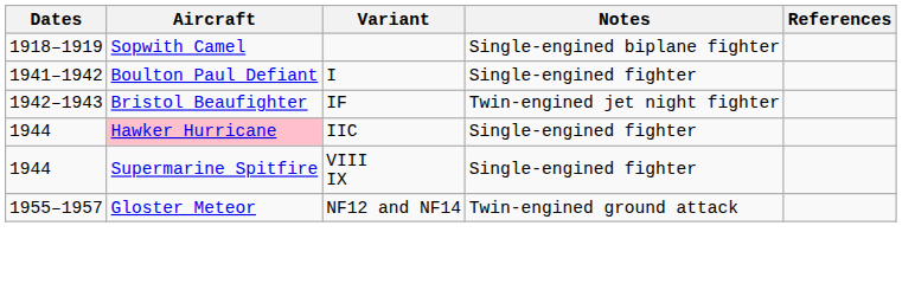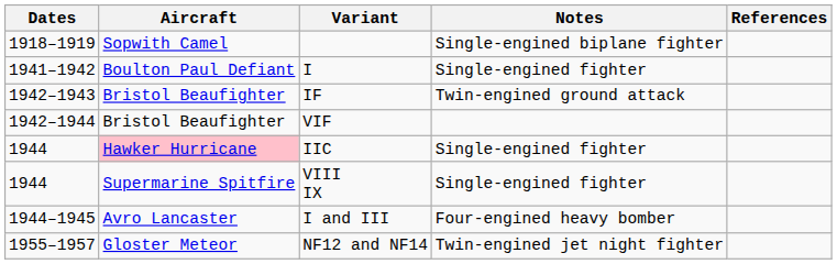 <table class="wikitable">
 <tr>
 <th>Dates</th>
 <th>Aircraft</th>
 <th>Variant</th>
 <th>Notes</th>
 <th>References</th>
 </tr>
 <tr>
 <td>1918–1919</td>
 <td><a href='#'>Sopwith Camel</a></td>
 <td></td>
 <td>Single-engined biplane fighter</td>
 <td></td>
 </tr>
 <tr>
 <td>1941–1942</td>
 <td><a href='#'>Boulton Paul Defiant</a></td>
 <td>I</td>
 <td>Single-engined fighter</td>
 <td></td>
 </tr>
 <tr>
 <td>1942–1943</td>
 <td><a href='#'>Bristol Beaufighter</a></td>
 <td>IF</td>
-<td>Twin-engined jet night fighter</td>
+<td>Twin-engined ground attack</td>
+<td></td>
+</tr>
+<tr>
+<td>1942–1944</td>
+<td>Bristol Beaufighter</td>
+<td>VIF</td>
+<td></td>
 <td></td>
 </tr>
 <tr>
 <td>1944</td>
 <td style="background: pink;"><a href='#'>Hawker Hurricane</a></td>
 <td>IIC</td>
 <td>Single-engined fighter</td>
 <td></td>
 </tr>
 <tr>
 <td>1944</td>
 <td><a href='#'>Supermarine Spitfire</a></td>
 <td>VIII<br>IX</td>
 <td>Single-engined fighter</td>
 <td></td>
 </tr>
 <tr>
+<td>1944–1945</td>
+<td><a href='#'>Avro Lancaster</a></td>
+<td>I and III</td>
+<td>Four-engined heavy bomber</td>
+<td></td>
+</tr>
+<tr>
 <td>1955–1957</td>
 <td><a href='#'>Gloster Meteor</a></td>
 <td>NF12 and NF14</td>
-<td>Twin-engined ground attack</td>
+<td>Twin-engined jet night fighter</td>
 <td></td>
 </tr>
 </table>
